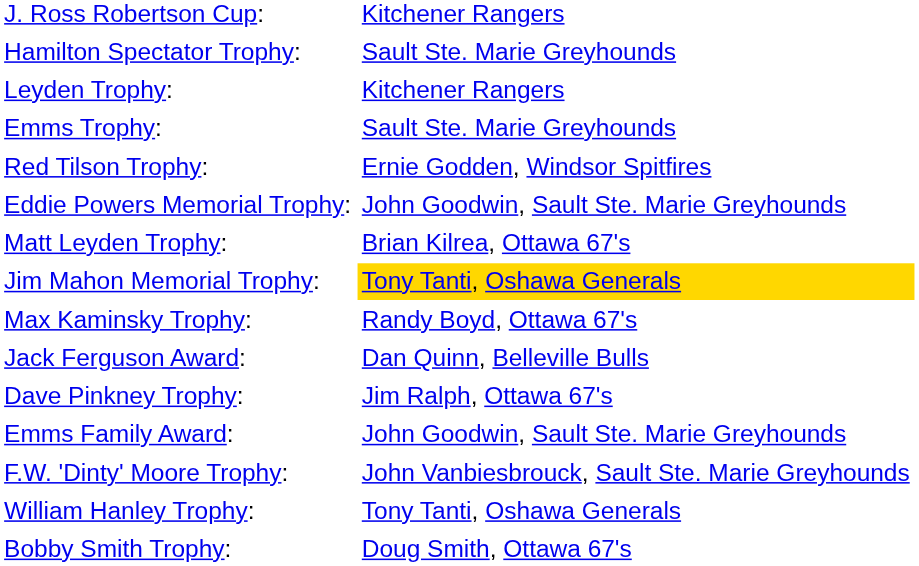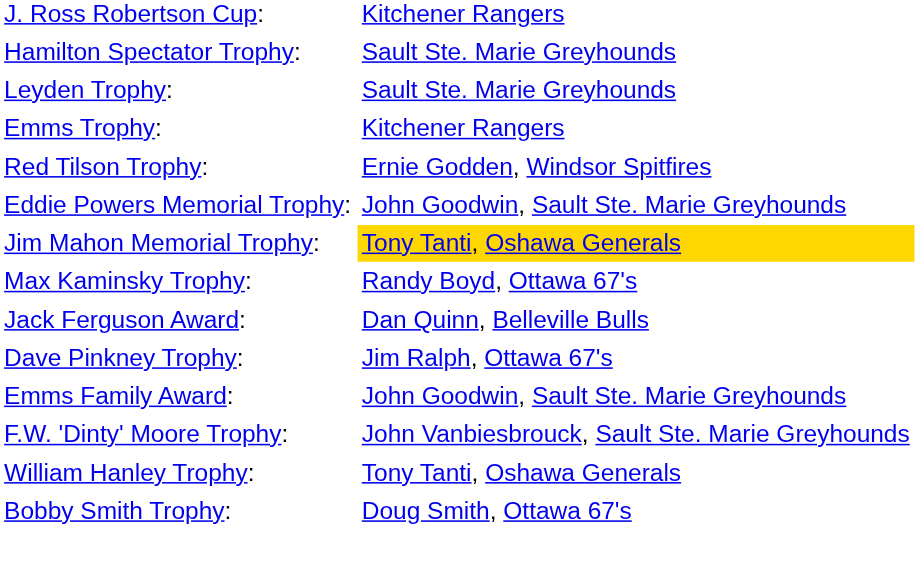 <table cellpadding="3" cellspacing="1">
 <tr>
 <td><a href='#'>J. Ross Robertson Cup</a>:</td>
 <td><a href='#'>Kitchener Rangers</a></td>
 </tr>
 <tr>
 <td><a href='#'>Hamilton Spectator Trophy</a>:</td>
 <td><a href='#'>Sault Ste. Marie Greyhounds</a></td>
 </tr>
 <tr>
 <td><a href='#'>Leyden Trophy</a>:</td>
-<td><a href='#'>Kitchener Rangers</a></td>
+<td><a href='#'>Sault Ste. Marie Greyhounds</a></td>
 </tr>
 <tr>
 <td><a href='#'>Emms Trophy</a>:</td>
-<td><a href='#'>Sault Ste. Marie Greyhounds</a></td>
+<td><a href='#'>Kitchener Rangers</a></td>
 </tr>
 <tr>
 <td><a href='#'>Red Tilson Trophy</a>:</td>
 <td><a href='#'>Ernie Godden</a>, <a href='#'>Windsor Spitfires</a></td>
 </tr>
 <tr>
 <td><a href='#'>Eddie Powers Memorial Trophy</a>:</td>
 <td><a href='#'>John Goodwin</a>, <a href='#'>Sault Ste. Marie Greyhounds</a></td>
-</tr>
-<tr>
-<td><a href='#'>Matt Leyden Trophy</a>:</td>
-<td><a href='#'>Brian Kilrea</a>, <a href='#'>Ottawa 67's</a></td>
 </tr>
 <tr>
 <td><a href='#'>Jim Mahon Memorial Trophy</a>:</td>
 <td style="background: gold;"><a href='#'>Tony Tanti</a>, <a href='#'>Oshawa Generals</a></td>
 </tr>
 <tr>
 <td><a href='#'>Max Kaminsky Trophy</a>:</td>
 <td><a href='#'>Randy Boyd</a>, <a href='#'>Ottawa 67's</a></td>
 </tr>
 <tr>
 <td><a href='#'>Jack Ferguson Award</a>:</td>
 <td><a href='#'>Dan Quinn</a>, <a href='#'>Belleville Bulls</a></td>
 </tr>
 <tr>
 <td><a href='#'>Dave Pinkney Trophy</a>:</td>
 <td><a href='#'>Jim Ralph</a>, <a href='#'>Ottawa 67's</a></td>
 </tr>
 <tr>
 <td><a href='#'>Emms Family Award</a>:</td>
 <td><a href='#'>John Goodwin</a>, <a href='#'>Sault Ste. Marie Greyhounds</a></td>
 </tr>
 <tr>
 <td><a href='#'>F.W. 'Dinty' Moore Trophy</a>:</td>
 <td><a href='#'>John Vanbiesbrouck</a>, <a href='#'>Sault Ste. Marie Greyhounds</a></td>
 </tr>
 <tr>
 <td><a href='#'>William Hanley Trophy</a>:</td>
 <td><a href='#'>Tony Tanti</a>, <a href='#'>Oshawa Generals</a></td>
 </tr>
 <tr>
 <td><a href='#'>Bobby Smith Trophy</a>:</td>
 <td><a href='#'>Doug Smith</a>, <a href='#'>Ottawa 67's</a></td>
 </tr>
 </table>
